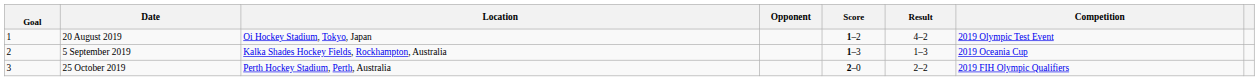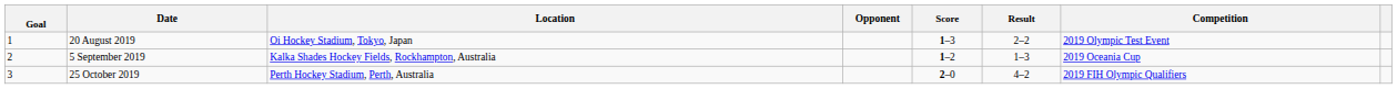 <table class="wikitable sortable" style="font-size:90%" width=97%>
 <tr>
 <th style="font-size:95%;" data-sort-type=number><br>Goal</th>
 <th align=center>Date</th>
 <th>Location</th>
 <th width=90>Opponent</th>
 <th data-sort-type="number" style="font-size:95%">Score</th>
 <th data-sort-type="number" style="font-size:95%">Result</th>
 <th>Competition</th>
 <th></th>
 </tr>
 <tr>
 <td>1</td>
 <td>20 August 2019</td>
 <td><a href='#'>Oi Hockey Stadium</a>, <a href='#'>Tokyo</a>, Japan</td>
 <td></td>
-<td align="center"><strong>1</strong>–2</td>
-<td align="center">4–2</td>
+<td align="center"><strong>1</strong>–3</td>
+<td align="center">2–2</td>
 <td><a href='#'>2019 Olympic Test Event</a></td>
 <td></td>
 </tr>
 <tr>
 <td>2</td>
 <td>5 September 2019</td>
 <td><a href='#'>Kalka Shades Hockey Fields</a>, <a href='#'>Rockhampton</a>, Australia</td>
 <td></td>
-<td align="center"><strong>1</strong>–3</td>
+<td align="center"><strong>1</strong>–2</td>
 <td align="center">1–3</td>
 <td><a href='#'>2019 Oceania Cup</a></td>
 <td></td>
 </tr>
 <tr>
 <td>3</td>
 <td>25 October 2019</td>
 <td><a href='#'>Perth Hockey Stadium</a>, <a href='#'>Perth</a>, Australia</td>
 <td></td>
 <td align="center"><strong>2</strong>–0</td>
-<td align="center">2–2</td>
+<td align="center">4–2</td>
 <td><a href='#'>2019 FIH Olympic Qualifiers</a></td>
 <td></td>
 </tr>
 </table>
